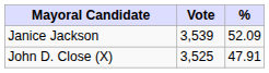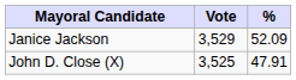 <table class="wikitable">
 <tr>
 <th style="background:#ddf; width:200px;">Mayoral Candidate </th>
 <th style="background:#ddf; width:50px;">Vote</th>
 <th style="background:#ddf; width:30px;">%</th>
 </tr>
 <tr>
 <td>Janice Jackson</td>
-<td>3,539</td>
+<td>3,529</td>
 <td>52.09</td>
 </tr>
 <tr>
 <td>John D. Close (X)</td>
 <td>3,525</td>
 <td>47.91</td>
 </tr>
 </table>
